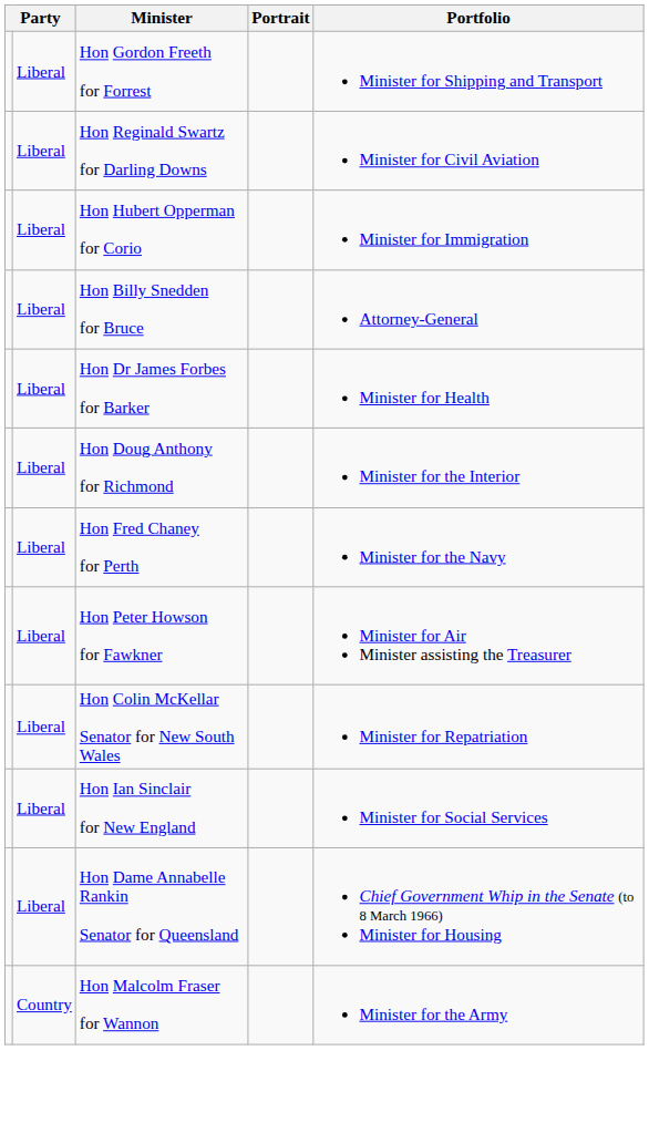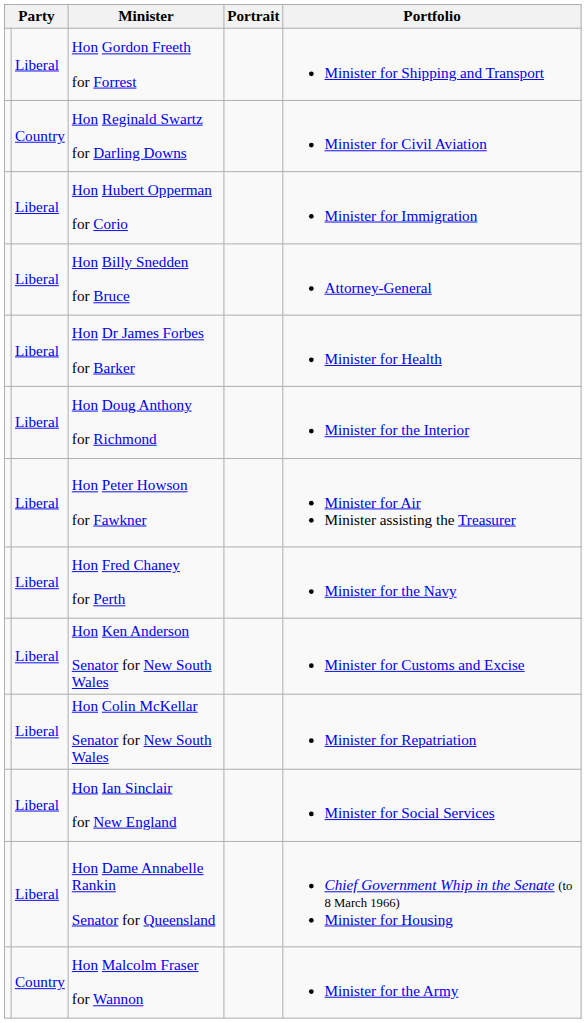 <table class="wikitable sortable">
 <tr>
 <th colspan="2">Party</th>
 <th>Minister</th>
 <th>Portrait</th>
 <th>Portfolio</th>
 </tr>
 <tr>
 <td></td>
 <td><a href='#'>Liberal</a></td>
 <td><a href='#'>Hon</a> <a href='#'>Gordon Freeth</a> <br><br> for <a href='#'>Forrest</a> <br></td>
 <td></td>
 <td><br><ul><li><a href='#'>Minister for Shipping and Transport</a></li></ul></td>
 </tr>
 <tr>
 <td></td>
-<td><a href='#'>Liberal</a></td>
+<td><a href='#'>Country</a></td>
 <td><a href='#'>Hon</a> <a href='#'>Reginald Swartz</a>  <br><br> for <a href='#'>Darling Downs</a> <br></td>
 <td></td>
 <td><br><ul><li><a href='#'>Minister for Civil Aviation</a></li></ul></td>
 </tr>
 <tr>
 <td></td>
 <td><a href='#'>Liberal</a></td>
 <td><a href='#'>Hon</a> <a href='#'>Hubert Opperman</a>  <br><br> for <a href='#'>Corio</a> <br></td>
 <td></td>
 <td><br><ul><li><a href='#'>Minister for Immigration</a></li></ul></td>
 </tr>
 <tr>
 <td></td>
 <td><a href='#'>Liberal</a></td>
 <td><a href='#'>Hon</a> <a href='#'>Billy Snedden</a>  <br><br> for <a href='#'>Bruce</a> <br></td>
 <td></td>
 <td><br><ul><li><a href='#'>Attorney-General</a></li></ul></td>
 </tr>
 <tr>
 <td></td>
 <td><a href='#'>Liberal</a></td>
 <td><a href='#'>Hon</a> <a href='#'>Dr James Forbes</a>  <br><br> for <a href='#'>Barker</a> <br></td>
 <td></td>
 <td><br><ul><li><a href='#'>Minister for Health</a></li></ul></td>
 </tr>
 <tr>
 <td></td>
 <td><a href='#'>Liberal</a></td>
 <td><a href='#'>Hon</a> <a href='#'>Doug Anthony</a> <br><br> for <a href='#'>Richmond</a> <br></td>
 <td></td>
 <td><br><ul><li><a href='#'>Minister for the Interior</a></li></ul></td>
 </tr>
 <tr>
 <td></td>
 <td><a href='#'>Liberal</a></td>
+<td><a href='#'>Hon</a> <a href='#'>Peter Howson</a> <br><br> for <a href='#'>Fawkner</a> <br></td>
+<td></td>
+<td><br><ul><li><a href='#'>Minister for Air</a></li><li>Minister assisting the <a href='#'>Treasurer</a></li></ul></td>
+</tr>
+<tr>
+<td></td>
+<td><a href='#'>Liberal</a></td>
 <td><a href='#'>Hon</a> <a href='#'>Fred Chaney</a>  <br><br> for <a href='#'>Perth</a> <br></td>
 <td></td>
 <td><br><ul><li><a href='#'>Minister for the Navy</a></li></ul></td>
 </tr>
 <tr>
 <td></td>
 <td><a href='#'>Liberal</a></td>
-<td><a href='#'>Hon</a> <a href='#'>Peter Howson</a> <br><br> for <a href='#'>Fawkner</a> <br></td>
+<td><a href='#'>Hon</a> <a href='#'>Ken Anderson</a> <br><br><a href='#'>Senator</a> for <a href='#'>New South Wales</a> <br></td>
 <td></td>
-<td><br><ul><li><a href='#'>Minister for Air</a></li><li>Minister assisting the <a href='#'>Treasurer</a></li></ul></td>
+<td><br><ul><li><a href='#'>Minister for Customs and Excise</a></li></ul></td>
 </tr>
 <tr>
 <td></td>
 <td><a href='#'>Liberal</a></td>
 <td><a href='#'>Hon</a> <a href='#'>Colin McKellar</a> <br><br><a href='#'>Senator</a> for <a href='#'>New South Wales</a> <br></td>
 <td></td>
 <td><br><ul><li><a href='#'>Minister for Repatriation</a></li></ul></td>
 </tr>
 <tr>
 <td></td>
 <td><a href='#'>Liberal</a></td>
 <td><a href='#'>Hon</a> <a href='#'>Ian Sinclair</a> <br><br> for <a href='#'>New England</a> <br></td>
 <td></td>
 <td><br><ul><li><a href='#'>Minister for Social Services</a></li></ul></td>
 </tr>
 <tr>
 <td></td>
 <td><a href='#'>Liberal</a></td>
 <td><a href='#'>Hon</a> <a href='#'>Dame Annabelle Rankin</a>  <br><br><a href='#'>Senator</a> for <a href='#'>Queensland</a> <br></td>
 <td></td>
 <td><br><ul><li><em><a href='#'>Chief Government Whip in the Senate</a></em> <small>(to 8 March 1966)</small></li><li><a href='#'>Minister for Housing</a></li></ul></td>
 </tr>
 <tr>
 <td></td>
 <td><a href='#'>Country</a></td>
 <td><a href='#'>Hon</a> <a href='#'>Malcolm Fraser</a> <br><br> for <a href='#'>Wannon</a> <br></td>
 <td></td>
 <td><br><ul><li><a href='#'>Minister for the Army</a></li></ul></td>
 </tr>
 </table>
